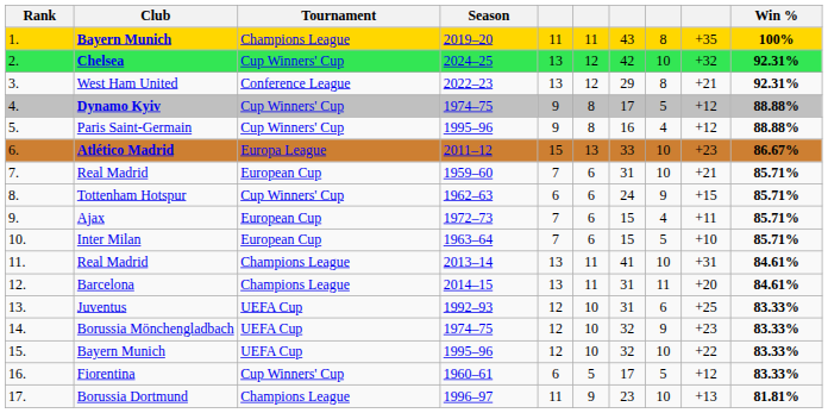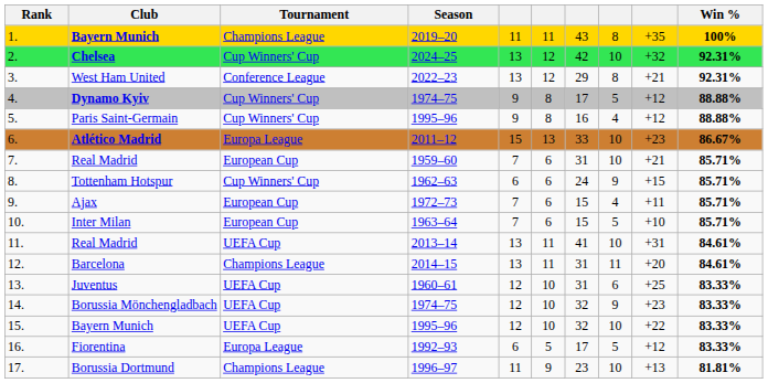 <table class="wikitable sortable">
 <tr>
 <th>Rank</th>
 <th width=20%>Club</th>
 <th>Tournament</th>
 <th>Season</th>
 <th></th>
 <th></th>
 <th></th>
 <th></th>
 <th></th>
 <th>Win %</th>
 </tr>
 <tr bgcolor=#FFD700>
 <td>1.</td>
 <td> <strong><a href='#'>Bayern Munich</a></strong></td>
 <td><a href='#'>Champions League</a></td>
 <td><a href='#'>2019–20</a></td>
 <td align="center">11</td>
 <td align="center">11</td>
 <td align="center">43</td>
 <td align="center">8</td>
 <td align="center">+35</td>
 <td align="center"><strong>100%</strong></td>
 </tr>
 <tr bgcolor=33E654>
 <td>2.</td>
 <td> <strong><a href='#'>Chelsea</a></strong></td>
 <td><a href='#'>Cup Winners' Cup</a></td>
 <td><a href='#'>2024–25</a></td>
 <td align="center">13</td>
 <td align="center">12</td>
 <td align="center">42</td>
 <td align="center">10</td>
 <td align="center">+32</td>
 <td align="center"><strong>92.31%</strong></td>
 </tr>
 <tr>
 <td>3.</td>
 <td> <a href='#'>West Ham United</a></td>
 <td><a href='#'>Conference League</a></td>
 <td><a href='#'>2022–23</a></td>
 <td align="center">13</td>
 <td align="center">12</td>
 <td align="center">29</td>
 <td align="center">8</td>
 <td align="center">+21</td>
 <td align="center"><strong>92.31%</strong></td>
 </tr>
 <tr bgcolor=#C0C0C0>
 <td>4.</td>
 <td> <strong><a href='#'>Dynamo Kyiv</a></strong></td>
 <td><a href='#'>Cup Winners' Cup</a></td>
 <td><a href='#'>1974–75</a></td>
 <td align="center">9</td>
 <td align="center">8</td>
 <td align="center">17</td>
 <td align="center">5</td>
 <td align="center">+12</td>
 <td align="center"><strong>88.88%</strong></td>
 </tr>
 <tr>
 <td>5.</td>
 <td> <a href='#'>Paris Saint-Germain</a></td>
 <td><a href='#'>Cup Winners' Cup</a></td>
 <td><a href='#'>1995–96</a></td>
 <td align="center">9</td>
 <td align="center">8</td>
 <td align="center">16</td>
 <td align="center">4</td>
 <td align="center">+12</td>
 <td align="center"><strong>88.88%</strong></td>
 </tr>
 <tr bgcolor=#CD7F32>
 <td>6.</td>
 <td> <strong><a href='#'><span>Atlético Madrid</span></a></strong></td>
 <td><a href='#'><span>Europa League</span></a></td>
 <td><a href='#'><span>2011–12</span></a></td>
 <td align="center">15</td>
 <td align="center">13</td>
 <td align="center">33</td>
 <td align="center">10</td>
 <td align="center">+23</td>
 <td align="center"><strong>86.67%</strong></td>
 </tr>
 <tr>
 <td>7.</td>
 <td> <a href='#'>Real Madrid</a></td>
 <td><a href='#'>European Cup</a></td>
 <td><a href='#'>1959–60</a></td>
 <td align="center">7</td>
 <td align="center">6</td>
 <td align="center">31</td>
 <td align="center">10</td>
 <td align="center">+21</td>
 <td align="center"><strong>85.71%</strong></td>
 </tr>
 <tr>
 <td>8.</td>
 <td> <a href='#'>Tottenham Hotspur</a></td>
 <td><a href='#'>Cup Winners' Cup</a></td>
 <td><a href='#'>1962–63</a></td>
 <td align="center">6</td>
 <td align="center">6</td>
 <td align="center">24</td>
 <td align="center">9</td>
 <td align="center">+15</td>
 <td align="center"><strong>85.71%</strong></td>
 </tr>
 <tr>
 <td>9.</td>
 <td> <a href='#'>Ajax</a></td>
 <td><a href='#'>European Cup</a></td>
 <td><a href='#'>1972–73</a></td>
 <td align="center">7</td>
 <td align="center">6</td>
 <td align="center">15</td>
 <td align="center">4</td>
 <td align="center">+11</td>
 <td align="center"><strong>85.71%</strong></td>
 </tr>
 <tr>
 <td>10.</td>
 <td> <a href='#'>Inter Milan</a></td>
 <td><a href='#'>European Cup</a></td>
 <td><a href='#'>1963–64</a></td>
 <td align="center">7</td>
 <td align="center">6</td>
 <td align="center">15</td>
 <td align="center">5</td>
 <td align="center">+10</td>
 <td align="center"><strong>85.71%</strong></td>
 </tr>
 <tr>
 <td>11.</td>
 <td> <a href='#'>Real Madrid</a></td>
-<td><a href='#'>Champions League</a></td>
+<td><a href='#'>UEFA Cup</a></td>
 <td><a href='#'>2013–14</a></td>
 <td align="center">13</td>
 <td align="center">11</td>
 <td align="center">41</td>
 <td align="center">10</td>
 <td align="center">+31</td>
 <td align="center"><strong>84.61%</strong></td>
 </tr>
 <tr>
 <td>12.</td>
 <td> <a href='#'>Barcelona</a></td>
 <td><a href='#'>Champions League</a></td>
 <td><a href='#'>2014–15</a></td>
 <td align="center">13</td>
 <td align="center">11</td>
 <td align="center">31</td>
 <td align="center">11</td>
 <td align="center">+20</td>
 <td align="center"><strong>84.61%</strong></td>
 </tr>
 <tr>
 <td>13.</td>
 <td> <a href='#'>Juventus</a></td>
 <td><a href='#'>UEFA Cup</a></td>
-<td><a href='#'>1992–93</a></td>
+<td><a href='#'>1960–61</a></td>
 <td align="center">12</td>
 <td align="center">10</td>
 <td align="center">31</td>
 <td align="center">6</td>
 <td align="center">+25</td>
 <td align="center"><strong>83.33%</strong></td>
 </tr>
 <tr>
 <td>14.</td>
 <td> <a href='#'>Borussia Mönchengladbach</a></td>
 <td><a href='#'>UEFA Cup</a></td>
 <td><a href='#'>1974–75</a></td>
 <td align="center">12</td>
 <td align="center">10</td>
 <td align="center">32</td>
 <td align="center">9</td>
 <td align="center">+23</td>
 <td align="center"><strong>83.33%</strong></td>
 </tr>
 <tr>
 <td>15.</td>
 <td> <a href='#'>Bayern Munich</a></td>
 <td><a href='#'>UEFA Cup</a></td>
 <td><a href='#'>1995–96</a></td>
 <td align="center">12</td>
 <td align="center">10</td>
 <td align="center">32</td>
 <td align="center">10</td>
 <td align="center">+22</td>
 <td align="center"><strong>83.33%</strong></td>
 </tr>
 <tr>
 <td>16.</td>
 <td> <a href='#'>Fiorentina</a></td>
-<td><a href='#'>Cup Winners' Cup</a></td>
-<td><a href='#'>1960–61</a></td>
+<td><a href='#'><span>Europa League</span></a></td>
+<td><a href='#'>1992–93</a></td>
 <td align="center">6</td>
 <td align="center">5</td>
 <td align="center">17</td>
 <td align="center">5</td>
 <td align="center">+12</td>
 <td align="center"><strong>83.33%</strong></td>
 </tr>
 <tr>
 <td>17.</td>
 <td> <a href='#'>Borussia Dortmund</a></td>
 <td><a href='#'>Champions League</a></td>
 <td><a href='#'>1996–97</a></td>
 <td align="center">11</td>
 <td align="center">9</td>
 <td align="center">23</td>
 <td align="center">10</td>
 <td align="center">+13</td>
 <td align="center"><strong>81.81%</strong></td>
 </tr>
 </table>
